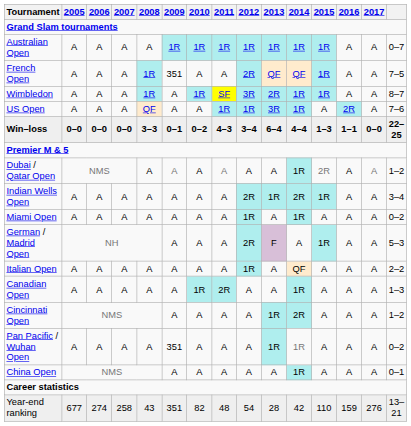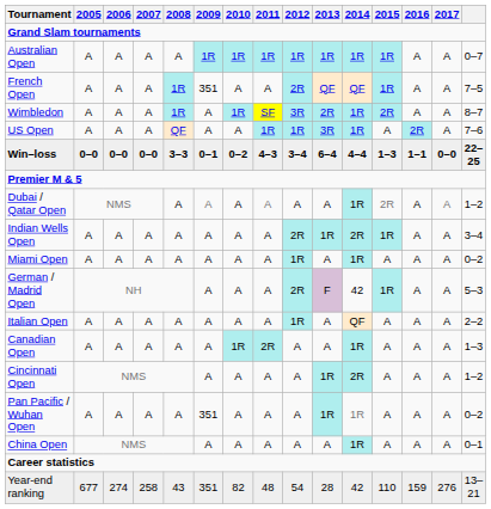 <table class="wikitable" style="text-align:center;font-size:97%">
 <tr>
 <th>Tournament</th>
 <th><a href='#'>2005</a></th>
 <th><a href='#'>2006</a></th>
 <th><a href='#'>2007</a></th>
 <th><a href='#'>2008</a></th>
 <th><a href='#'>2009</a></th>
 <th><a href='#'>2010</a></th>
 <th><a href='#'>2011</a></th>
 <th><a href='#'>2012</a></th>
 <th><a href='#'>2013</a></th>
 <th><a href='#'>2014</a></th>
 <th><a href='#'>2015</a></th>
 <th><a href='#'>2016</a></th>
 <th><a href='#'>2017</a></th>
 <th></th>
 </tr>
 <tr>
 <td colspan="15" style="text-align:left;"><strong><a href='#'>Grand Slam tournaments</a></strong></td>
 </tr>
 <tr>
 <td align="left"><a href='#'>Australian Open</a></td>
 <td>A</td>
 <td>A</td>
 <td>A</td>
 <td>A</td>
 <td bgcolor="afeeee"><a href='#'>1R</a></td>
 <td bgcolor="afeeee"><a href='#'>1R</a></td>
 <td bgcolor="afeeee"><a href='#'>1R</a></td>
 <td bgcolor="afeeee"><a href='#'>1R</a></td>
 <td bgcolor="afeeee"><a href='#'>1R</a></td>
 <td bgcolor="afeeee"><a href='#'>1R</a></td>
 <td bgcolor="afeeee"><a href='#'>1R</a></td>
 <td>A</td>
 <td>A</td>
 <td>0–7</td>
 </tr>
 <tr>
 <td align="left"><a href='#'>French Open</a></td>
 <td>A</td>
 <td>A</td>
 <td>A</td>
 <td bgcolor="afeeee"><a href='#'>1R</a></td>
 <td>351</td>
 <td>A</td>
 <td>A</td>
 <td bgcolor="afeeee"><a href='#'>2R</a></td>
 <td bgcolor="ffebcd"><a href='#'>QF</a></td>
 <td bgcolor="ffebcd"><a href='#'>QF</a></td>
 <td bgcolor="afeeee"><a href='#'>1R</a></td>
 <td>A</td>
 <td>A</td>
 <td>7–5</td>
 </tr>
 <tr>
 <td align="left"><a href='#'>Wimbledon</a></td>
 <td>A</td>
 <td>A</td>
 <td>A</td>
 <td bgcolor="afeeee"><a href='#'>1R</a></td>
 <td>A</td>
 <td bgcolor="afeeee"><a href='#'>1R</a></td>
 <td style="background:yellow;"><a href='#'>SF</a></td>
 <td bgcolor="afeeee"><a href='#'>3R</a></td>
 <td bgcolor="afeeee"><a href='#'>2R</a></td>
 <td bgcolor="afeeee"><a href='#'>1R</a></td>
-<td bgcolor="afeeee"><a href='#'>1R</a></td>
+<td bgcolor="afeeee"><a href='#'>2R</a></td>
 <td>A</td>
 <td>A</td>
 <td>8–7</td>
 </tr>
 <tr>
 <td align="left"><a href='#'>US Open</a></td>
 <td>A</td>
 <td>A</td>
 <td>A</td>
 <td bgcolor="ffebcd"><a href='#'>QF</a></td>
 <td>A</td>
 <td>A</td>
 <td bgcolor="afeeee"><a href='#'>1R</a></td>
 <td bgcolor="afeeee"><a href='#'>1R</a></td>
 <td bgcolor="afeeee"><a href='#'>3R</a></td>
 <td bgcolor="afeeee"><a href='#'>1R</a></td>
 <td>A</td>
 <td bgcolor="afeeee"><a href='#'>2R</a></td>
 <td>A</td>
 <td>7–6</td>
 </tr>
 <tr style=background:#efefef;font-weight:bold>
 <td style="text-align:left">Win–loss</td>
 <td>0–0</td>
 <td>0–0</td>
 <td>0–0</td>
 <td>3–3</td>
 <td>0–1</td>
 <td>0–2</td>
 <td>4–3</td>
 <td>3–4</td>
 <td>6–4</td>
 <td>4–4</td>
 <td>1–3</td>
 <td>1–1</td>
 <td>0–0</td>
 <td>22–25</td>
 </tr>
 <tr>
 <td colspan="15" style="text-align:left;"><a href='#'><strong>Premier M & 5</strong></a></td>
 </tr>
 <tr>
 <td align="left"><a href='#'>Dubai</a> / <a href='#'>Qatar Open</a></td>
 <td colspan="3" style="color:#767676">NMS</td>
 <td>A</td>
 <td style="color:#767676">A</td>
 <td>A</td>
 <td style="color:#767676">A</td>
 <td>A</td>
 <td>A</td>
 <td bgcolor="afeeee">1R</td>
 <td style="color:#767676">2R</td>
 <td>A</td>
 <td style="color:#767676">A</td>
 <td>1–2</td>
 </tr>
 <tr>
 <td align="left"><a href='#'>Indian Wells Open</a></td>
 <td>A</td>
 <td>A</td>
 <td>A</td>
 <td>A</td>
 <td>A</td>
 <td>A</td>
 <td>A</td>
 <td bgcolor="afeeee">2R</td>
 <td bgcolor="afeeee">1R</td>
 <td bgcolor="afeeee">2R</td>
 <td bgcolor="afeeee">1R</td>
 <td>A</td>
 <td>A</td>
 <td>3–4</td>
 </tr>
 <tr>
 <td align="left"><a href='#'>Miami Open</a></td>
 <td>A</td>
 <td>A</td>
 <td>A</td>
 <td>A</td>
 <td>A</td>
 <td>A</td>
 <td>A</td>
 <td bgcolor="afeeee">1R</td>
 <td>A</td>
 <td bgcolor="afeeee">1R</td>
 <td>A</td>
 <td>A</td>
 <td>A</td>
 <td>0–2</td>
 </tr>
 <tr>
 <td align="left"><a href='#'>German</a> / <a href='#'>Madrid Open</a></td>
 <td colspan="4" style="color:#767676">NH</td>
 <td>A</td>
 <td>A</td>
 <td>A</td>
 <td bgcolor="afeeee">2R</td>
 <td bgcolor="D8BFD8">F</td>
-<td>A</td>
+<td>42</td>
 <td bgcolor="afeeee">1R</td>
 <td>A</td>
 <td>A</td>
 <td>5–3</td>
 </tr>
 <tr>
 <td align="left"><a href='#'>Italian Open</a></td>
 <td>A</td>
 <td>A</td>
 <td>A</td>
 <td>A</td>
 <td>A</td>
 <td>A</td>
 <td>A</td>
 <td bgcolor="afeeee">1R</td>
 <td>A</td>
 <td bgcolor="ffebcd">QF</td>
 <td>A</td>
 <td>A</td>
 <td>A</td>
 <td>2–2</td>
 </tr>
 <tr>
 <td align="left"><a href='#'>Canadian Open</a></td>
 <td>A</td>
 <td>A</td>
 <td>A</td>
 <td>A</td>
 <td>A</td>
 <td bgcolor="afeeee">1R</td>
 <td bgcolor="afeeee">2R</td>
 <td>A</td>
 <td>A</td>
 <td bgcolor="afeeee">1R</td>
 <td>A</td>
 <td>A</td>
 <td>A</td>
 <td>1–3</td>
 </tr>
 <tr>
 <td align="left"><a href='#'>Cincinnati Open</a></td>
 <td colspan="4" style="color:#767676">NMS</td>
 <td>A</td>
 <td>A</td>
 <td>A</td>
 <td>A</td>
 <td bgcolor="afeeee">1R</td>
 <td bgcolor="afeeee">2R</td>
 <td>A</td>
 <td>A</td>
 <td>A</td>
 <td>1–2</td>
 </tr>
 <tr>
 <td align="left"><a href='#'>Pan Pacific</a> / <a href='#'>Wuhan Open</a></td>
 <td>A</td>
 <td>A</td>
 <td>A</td>
 <td>A</td>
 <td>351</td>
 <td>A</td>
 <td>A</td>
 <td>A</td>
 <td bgcolor="afeeee">1R</td>
 <td style="color:#767676">1R</td>
 <td>A</td>
 <td>A</td>
 <td>A</td>
 <td>0–2</td>
 </tr>
 <tr>
 <td align="left"><a href='#'>China Open</a></td>
 <td colspan="4" style="color:#767676">NMS</td>
 <td>A</td>
 <td>A</td>
 <td>A</td>
 <td>A</td>
 <td>A</td>
 <td bgcolor="afeeee">1R</td>
 <td>A</td>
 <td>A</td>
 <td>A</td>
 <td>0–1</td>
 </tr>
 <tr>
 <td align=left colspan="15"><strong>Career statistics</strong></td>
 </tr>
 <tr style="background:#efefef;">
 <td align="left">Year-end ranking</td>
 <td>677</td>
 <td>274</td>
 <td>258</td>
 <td>43</td>
 <td>351</td>
 <td>82</td>
 <td>48</td>
 <td>54</td>
 <td>28</td>
 <td>42</td>
 <td>110</td>
 <td>159</td>
 <td>276</td>
 <td>13–21</td>
 </tr>
 </table>
